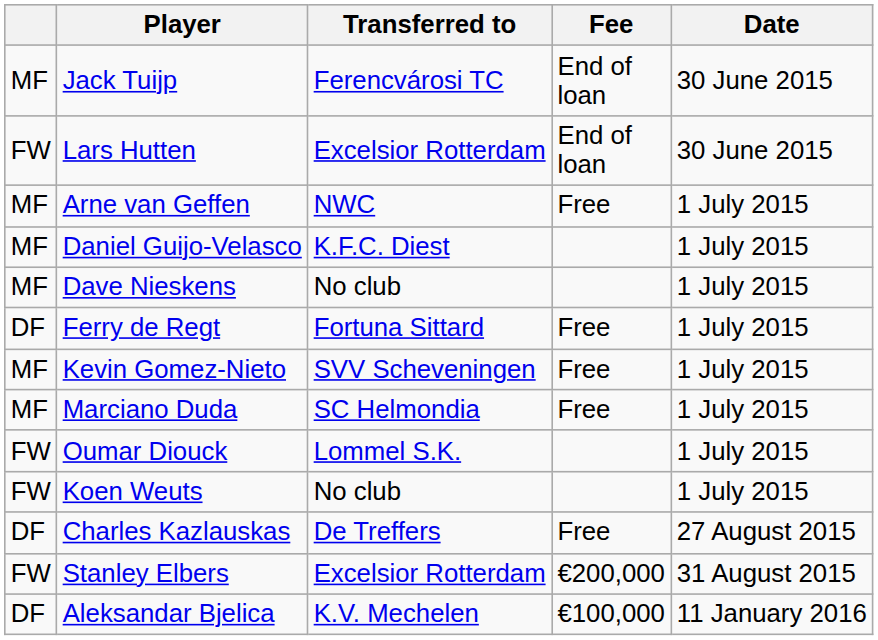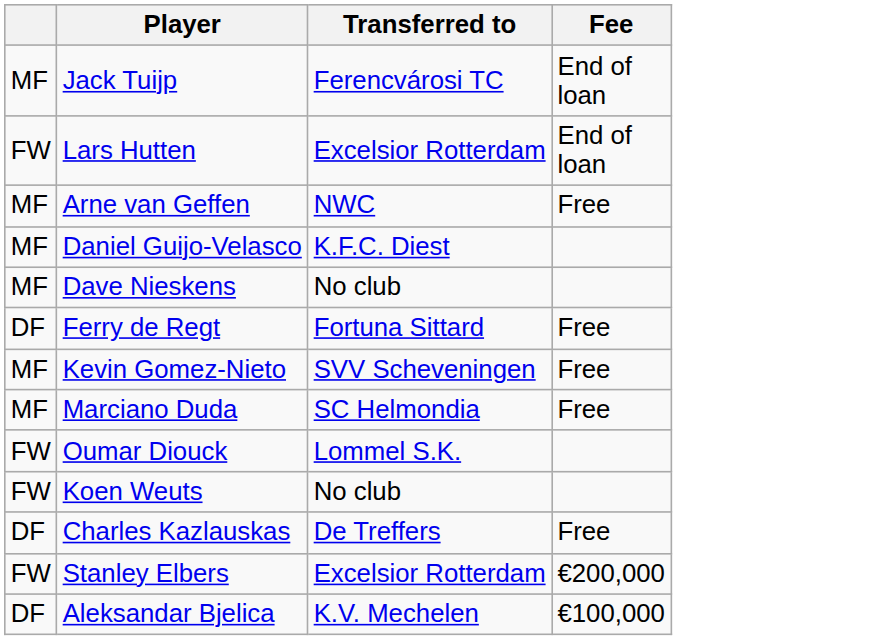 <table class="wikitable plainrowheaders sortable">
 <tr>
 <th></th>
 <th scope="col">Player</th>
 <th>Transferred to</th>
 <th style="width: 65px;">Fee</th>
-<th scope="col">Date</th>
 </tr>
 <tr>
 <td>MF</td>
 <td> <a href='#'>Jack Tuijp</a></td>
 <td> <a href='#'>Ferencvárosi TC</a></td>
 <td>End of loan</td>
-<td>30 June 2015</td>
 </tr>
 <tr>
 <td>FW</td>
 <td> <a href='#'>Lars Hutten</a></td>
 <td> <a href='#'>Excelsior Rotterdam</a></td>
 <td>End of loan</td>
-<td>30 June 2015</td>
 </tr>
 <tr>
 <td>MF</td>
 <td> <a href='#'>Arne van Geffen</a></td>
 <td> <a href='#'>NWC</a></td>
 <td>Free</td>
-<td>1 July 2015</td>
 </tr>
 <tr>
 <td>MF</td>
 <td> <a href='#'>Daniel Guijo-Velasco</a></td>
 <td> <a href='#'>K.F.C. Diest</a></td>
 <td></td>
-<td>1 July 2015</td>
 </tr>
 <tr>
 <td>MF</td>
 <td> <a href='#'>Dave Nieskens</a></td>
 <td>No club</td>
 <td></td>
-<td>1 July 2015</td>
 </tr>
 <tr>
 <td>DF</td>
 <td> <a href='#'>Ferry de Regt</a></td>
 <td> <a href='#'>Fortuna Sittard</a></td>
 <td>Free</td>
-<td>1 July 2015</td>
 </tr>
 <tr>
 <td>MF</td>
 <td> <a href='#'>Kevin Gomez-Nieto</a></td>
 <td> <a href='#'>SVV Scheveningen</a></td>
 <td>Free</td>
-<td>1 July 2015</td>
 </tr>
 <tr>
 <td>MF</td>
 <td> <a href='#'>Marciano Duda</a></td>
 <td> <a href='#'>SC Helmondia</a></td>
 <td>Free</td>
-<td>1 July 2015</td>
 </tr>
 <tr>
 <td>FW</td>
 <td> <a href='#'>Oumar Diouck</a></td>
 <td> <a href='#'>Lommel S.K.</a></td>
 <td></td>
-<td>1 July 2015</td>
 </tr>
 <tr>
 <td>FW</td>
 <td> <a href='#'>Koen Weuts</a></td>
 <td>No club</td>
 <td></td>
-<td>1 July 2015</td>
 </tr>
 <tr>
 <td>DF</td>
 <td> <a href='#'>Charles Kazlauskas</a></td>
 <td> <a href='#'>De Treffers</a></td>
 <td>Free</td>
-<td>27 August 2015</td>
 </tr>
 <tr>
 <td>FW</td>
 <td> <a href='#'>Stanley Elbers</a></td>
 <td> <a href='#'>Excelsior Rotterdam</a></td>
 <td>€200,000</td>
-<td>31 August 2015</td>
 </tr>
 <tr>
 <td>DF</td>
 <td> <a href='#'>Aleksandar Bjelica</a></td>
 <td> <a href='#'>K.V. Mechelen</a></td>
 <td>€100,000</td>
-<td>11 January 2016</td>
 </tr>
 </table>
